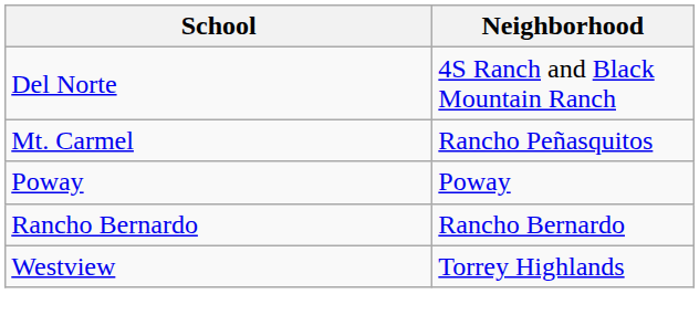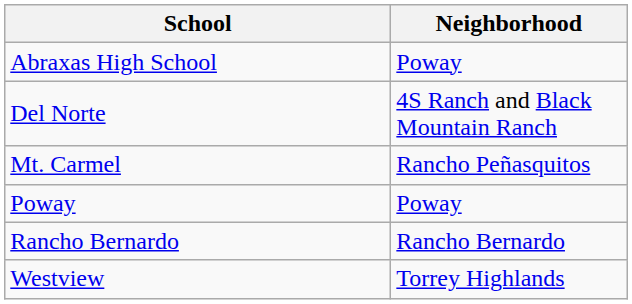 <table class="wikitable">
 <tr>
 <th width="250">School</th>
 <th width="150">Neighborhood</th>
+</tr>
+<tr>
+<td><a href='#'>Abraxas High School</a></td>
+<td><a href='#'>Poway</a></td>
 </tr>
 <tr>
 <td><a href='#'>Del Norte</a></td>
 <td><a href='#'>4S Ranch</a> and <a href='#'>Black Mountain Ranch</a></td>
 </tr>
 <tr>
 <td><a href='#'>Mt. Carmel</a></td>
 <td><a href='#'>Rancho Peñasquitos</a></td>
 </tr>
 <tr>
 <td><a href='#'>Poway</a></td>
 <td><a href='#'>Poway</a></td>
 </tr>
 <tr>
 <td><a href='#'>Rancho Bernardo</a></td>
 <td><a href='#'>Rancho Bernardo</a></td>
 </tr>
 <tr>
 <td><a href='#'>Westview</a></td>
 <td><a href='#'>Torrey Highlands</a></td>
 </tr>
 </table>
